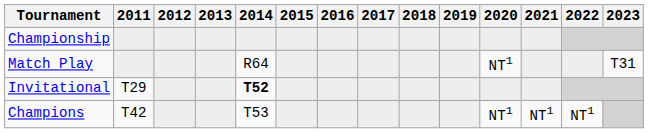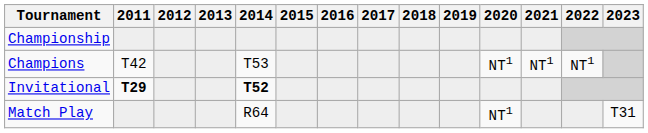 <table class="wikitable" style="text-align:center;">
 <tr>
 <th>Tournament</th>
 <th>2011</th>
 <th>2012</th>
 <th>2013</th>
 <th>2014</th>
 <th>2015</th>
 <th>2016</th>
 <th>2017</th>
 <th>2018</th>
 <th>2019</th>
 <th>2020</th>
 <th>2021</th>
 <th>2022</th>
 <th>2023</th>
 </tr>
 <tr>
 <td align="left"><a href='#'>Championship</a></td>
 <td style="background:#eeeeee;"></td>
 <td style="background:#eeeeee;"></td>
 <td style="background:#eeeeee;"></td>
 <td style="background:#eeeeee;"></td>
 <td style="background:#eeeeee;"></td>
 <td style="background:#eeeeee;"></td>
 <td style="background:#eeeeee;"></td>
 <td style="background:#eeeeee;"></td>
 <td style="background:#eeeeee;"></td>
 <td style="background:#eeeeee;"></td>
 <td style="background:#eeeeee;"></td>
 <td colspan=2 style="background:#D3D3D3;"></td>
 </tr>
 <tr>
+<td align="left"><a href='#'>Champions</a></td>
+<td>T42</td>
+<td style="background:#eeeeee;"></td>
+<td style="background:#eeeeee;"></td>
+<td>T53</td>
+<td style="background:#eeeeee;"></td>
+<td style="background:#eeeeee;"></td>
+<td style="background:#eeeeee;"></td>
+<td style="background:#eeeeee;"></td>
+<td style="background:#eeeeee;"></td>
+<td>NT<sup>1</sup></td>
+<td>NT<sup>1</sup></td>
+<td>NT<sup>1</sup></td>
+<td colspan=1 style="background:#D3D3D3;"></td>
+</tr>
+<tr>
+<td align="left"><a href='#'>Invitational</a></td>
+<td><strong>T29</strong></td>
+<td style="background:#eeeeee;"></td>
+<td style="background:#eeeeee;"></td>
+<td><strong>T52</strong></td>
+<td style="background:#eeeeee;"></td>
+<td style="background:#eeeeee;"></td>
+<td style="background:#eeeeee;"></td>
+<td style="background:#eeeeee;"></td>
+<td style="background:#eeeeee;"></td>
+<td style="background:#eeeeee;"></td>
+<td style="background:#eeeeee;"></td>
+<td colspan=2 style="background:#D3D3D3;"></td>
+</tr>
+<tr>
 <td align="left"><a href='#'>Match Play</a></td>
 <td style="background:#eeeeee;"></td>
 <td style="background:#eeeeee;"></td>
 <td style="background:#eeeeee;"></td>
 <td>R64</td>
 <td style="background:#eeeeee;"></td>
 <td style="background:#eeeeee;"></td>
 <td style="background:#eeeeee;"></td>
 <td style="background:#eeeeee;"></td>
 <td style="background:#eeeeee;"></td>
 <td>NT<sup>1</sup></td>
 <td style="background:#eeeeee;"></td>
 <td style="background:#eeeeee;"></td>
 <td>T31</td>
 </tr>
-<tr>
-<td align="left"><a href='#'>Invitational</a></td>
-<td>T29</td>
-<td style="background:#eeeeee;"></td>
-<td style="background:#eeeeee;"></td>
-<td><strong>T52</strong></td>
-<td style="background:#eeeeee;"></td>
-<td style="background:#eeeeee;"></td>
-<td style="background:#eeeeee;"></td>
-<td style="background:#eeeeee;"></td>
-<td style="background:#eeeeee;"></td>
-<td style="background:#eeeeee;"></td>
-<td style="background:#eeeeee;"></td>
-<td colspan=2 style="background:#D3D3D3;"></td>
-</tr>
-<tr>
-<td align="left"><a href='#'>Champions</a></td>
-<td>T42</td>
-<td style="background:#eeeeee;"></td>
-<td style="background:#eeeeee;"></td>
-<td>T53</td>
-<td style="background:#eeeeee;"></td>
-<td style="background:#eeeeee;"></td>
-<td style="background:#eeeeee;"></td>
-<td style="background:#eeeeee;"></td>
-<td style="background:#eeeeee;"></td>
-<td>NT<sup>1</sup></td>
-<td>NT<sup>1</sup></td>
-<td>NT<sup>1</sup></td>
-<td colspan=1 style="background:#D3D3D3;"></td>
-</tr>
 </table>
